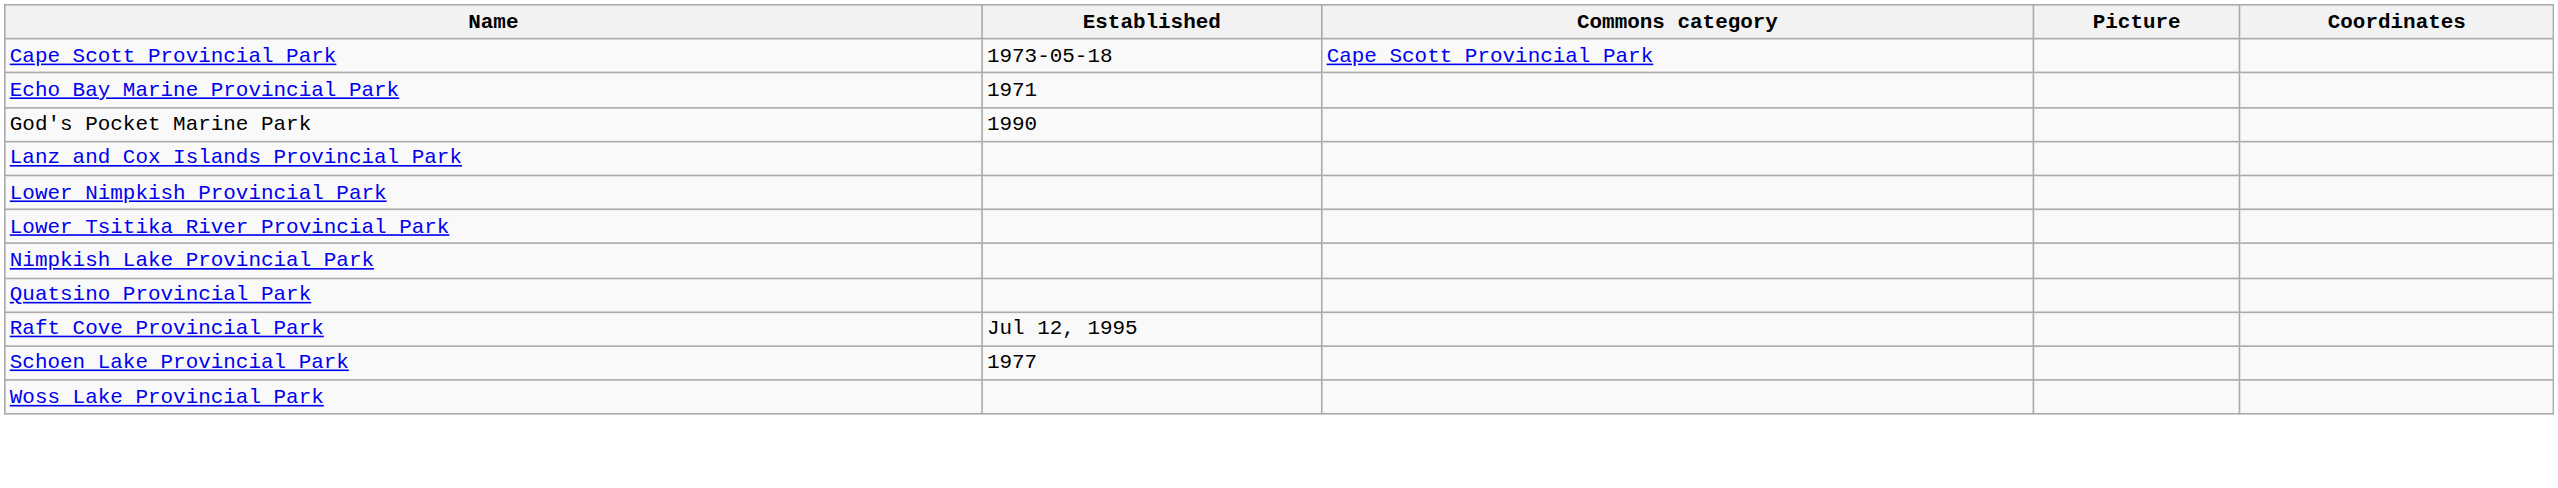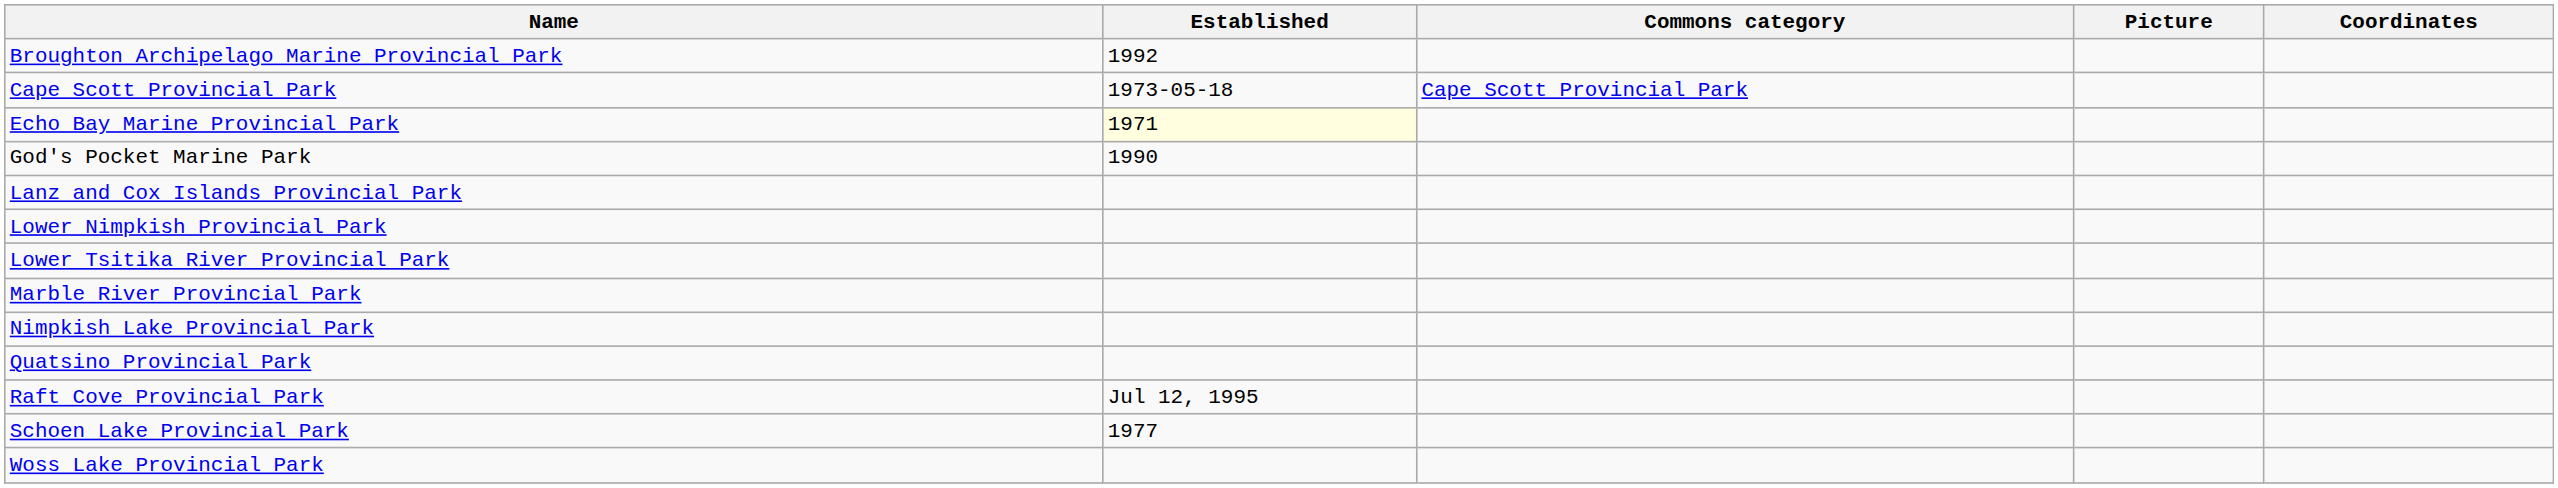 <table class='wikitable sortable' style="width:100%">
 <tr>
 <th>Name</th>
 <th>Established</th>
 <th>Commons category</th>
 <th>Picture</th>
 <th>Coordinates</th>
+</tr>
+<tr>
+<td><a href='#'>Broughton Archipelago Marine Provincial Park</a></td>
+<td>1992</td>
+<td></td>
+<td></td>
+<td></td>
 </tr>
 <tr>
 <td><a href='#'>Cape Scott Provincial Park</a></td>
 <td>1973-05-18</td>
 <td><a href='#'>Cape Scott Provincial Park</a></td>
 <td></td>
 <td></td>
 </tr>
 <tr>
 <td><a href='#'>Echo Bay Marine Provincial Park</a></td>
-<td>1971</td>
+<td style="background: lightyellow;">1971</td>
 <td></td>
 <td></td>
 <td></td>
 </tr>
 <tr>
 <td>God's Pocket Marine Park</td>
 <td>1990</td>
 <td></td>
 <td></td>
 <td></td>
 </tr>
 <tr>
 <td><a href='#'>Lanz and Cox Islands Provincial Park</a></td>
 <td></td>
 <td></td>
 <td></td>
 <td></td>
 </tr>
 <tr>
 <td><a href='#'>Lower Nimpkish Provincial Park</a></td>
 <td></td>
 <td></td>
 <td></td>
 <td></td>
 </tr>
 <tr>
 <td><a href='#'>Lower Tsitika River Provincial Park</a></td>
+<td></td>
+<td></td>
+<td></td>
+<td></td>
+</tr>
+<tr>
+<td><a href='#'>Marble River Provincial Park</a></td>
 <td></td>
 <td></td>
 <td></td>
 <td></td>
 </tr>
 <tr>
 <td><a href='#'>Nimpkish Lake Provincial Park</a></td>
 <td></td>
 <td></td>
 <td></td>
 <td></td>
 </tr>
 <tr>
 <td><a href='#'>Quatsino Provincial Park</a></td>
 <td></td>
 <td></td>
 <td></td>
 <td></td>
 </tr>
 <tr>
 <td><a href='#'>Raft Cove Provincial Park</a></td>
 <td>Jul 12, 1995</td>
 <td></td>
 <td></td>
 <td></td>
 </tr>
 <tr>
 <td><a href='#'>Schoen Lake Provincial Park</a></td>
 <td>1977</td>
 <td></td>
 <td></td>
 <td></td>
 </tr>
 <tr>
 <td><a href='#'>Woss Lake Provincial Park</a></td>
 <td></td>
 <td></td>
 <td></td>
 <td></td>
 </tr>
 </table>
